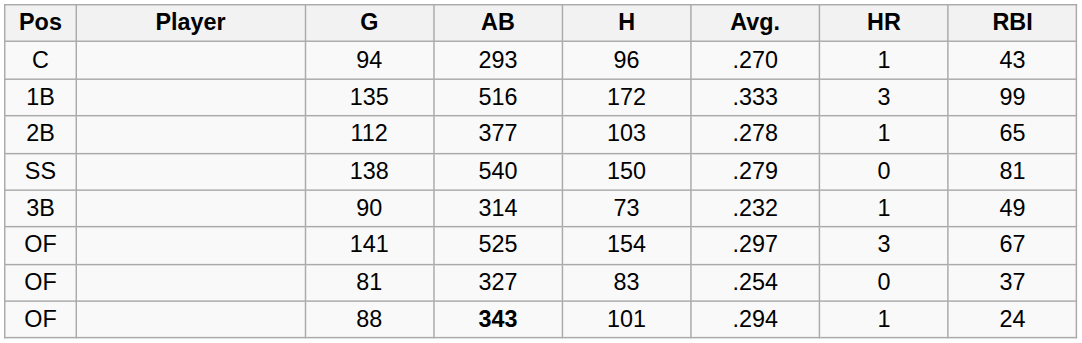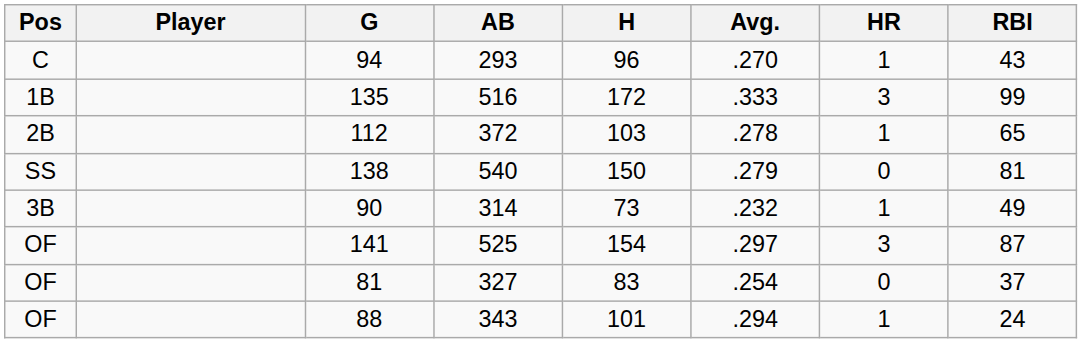 <table class="wikitable sortable">
 <tr>
 <th bgcolor="#DDDDFF" width="5%">Pos</th>
 <th bgcolor="#DDDDFF" width="16%">Player</th>
 <th bgcolor="#DDDDFF" width="9%">G</th>
 <th bgcolor="#DDDDFF" width="9%">AB</th>
 <th bgcolor="#DDDDFF" width="9%">H</th>
 <th bgcolor="#DDDDFF" width="9%">Avg.</th>
 <th bgcolor="#DDDDFF" width="9%">HR</th>
 <th bgcolor="#DDDDFF" width="9%">RBI</th>
 </tr>
 <tr align="center">
 <td>C</td>
 <td></td>
 <td>94</td>
 <td>293</td>
 <td>96</td>
 <td>.270</td>
 <td>1</td>
 <td>43</td>
 </tr>
 <tr align="center">
 <td>1B</td>
 <td></td>
 <td>135</td>
 <td>516</td>
 <td>172</td>
 <td>.333</td>
 <td>3</td>
 <td>99</td>
 </tr>
 <tr align="center">
 <td>2B</td>
 <td></td>
 <td>112</td>
-<td>377</td>
+<td>372</td>
 <td>103</td>
 <td>.278</td>
 <td>1</td>
 <td>65</td>
 </tr>
 <tr align="center">
 <td>SS</td>
 <td></td>
 <td>138</td>
 <td>540</td>
 <td>150</td>
 <td>.279</td>
 <td>0</td>
 <td>81</td>
 </tr>
 <tr align="center">
 <td>3B</td>
 <td></td>
 <td>90</td>
 <td>314</td>
 <td>73</td>
 <td>.232</td>
 <td>1</td>
 <td>49</td>
 </tr>
 <tr align="center">
 <td>OF</td>
 <td></td>
 <td>141</td>
 <td>525</td>
 <td>154</td>
 <td>.297</td>
 <td>3</td>
-<td>67</td>
+<td>87</td>
 </tr>
 <tr align="center">
 <td>OF</td>
 <td></td>
 <td>81</td>
 <td>327</td>
 <td>83</td>
 <td>.254</td>
 <td>0</td>
 <td>37</td>
 </tr>
 <tr align="center">
 <td>OF</td>
 <td></td>
 <td>88</td>
-<td><strong>343</strong></td>
+<td>343</td>
 <td>101</td>
 <td>.294</td>
 <td>1</td>
 <td>24</td>
 </tr>
 </table>
